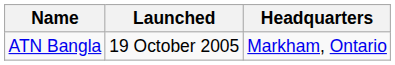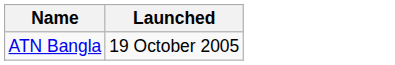 <table class="sortable plainrowheaders wikitable">
 <tr>
 <th>Name</th>
 <th>Launched</th>
-<th>Headquarters</th>
 </tr>
 <tr>
 <td><a href='#'>ATN Bangla</a></td>
 <td>19 October 2005</td>
-<td><a href='#'>Markham</a>, <a href='#'>Ontario</a></td>
 </tr>
 </table>
